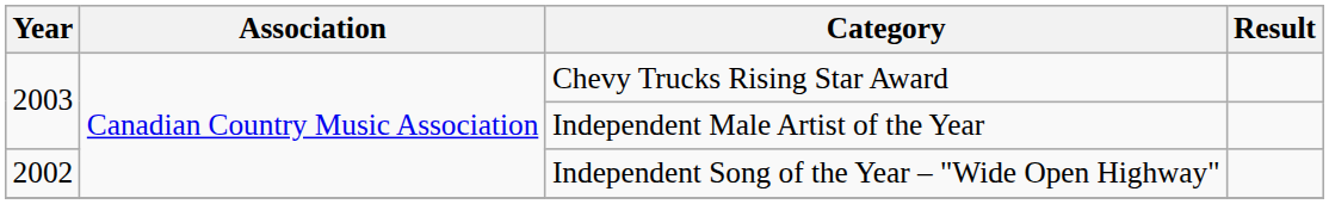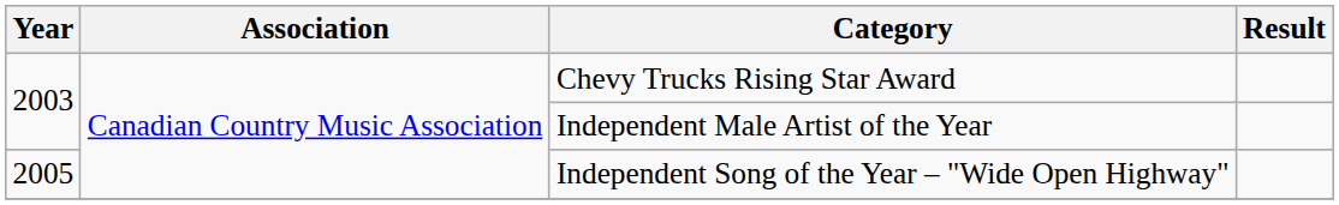 <table class="wikitable">
 <tr>
 <th>Year</th>
 <th>Association</th>
 <th>Category</th>
 <th>Result</th>
 </tr>
 <tr>
 <td rowspan="2">2003</td>
 <td rowspan="3"><a href='#'>Canadian Country Music Association</a></td>
 <td>Chevy Trucks Rising Star Award</td>
 <td></td>
 </tr>
 <tr>
 <td>Independent Male Artist of the Year</td>
 <td></td>
 </tr>
 <tr>
-<td>2002</td>
+<td>2005</td>
 <td>Independent Song of the Year – "Wide Open Highway"</td>
 <td></td>
 </tr>
 <tr>
 </tr>
 </table>
